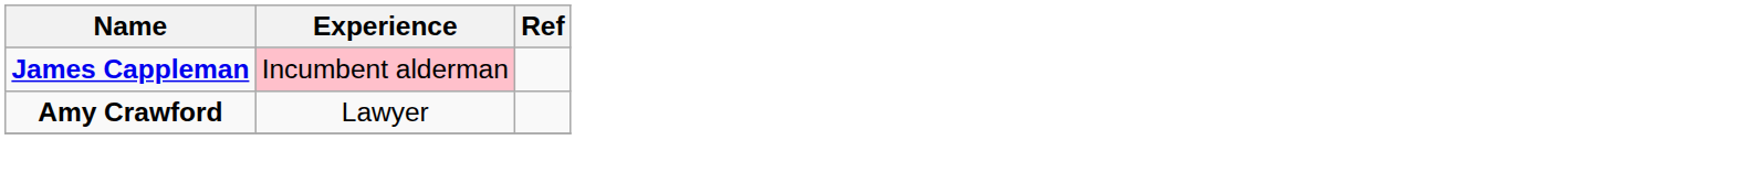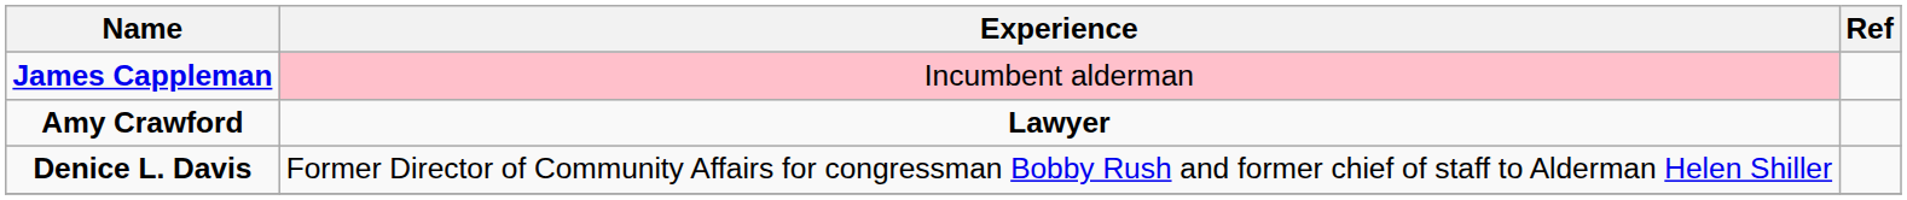 <table class="wikitable" style="text-align:center">
 <tr>
 <th>Name</th>
 <th>Experience</th>
 <th>Ref</th>
 </tr>
 <tr>
 <td><strong><a href='#'>James Cappleman</a></strong></td>
 <td style="background: pink;">Incumbent alderman</td>
 <td></td>
 </tr>
 <tr>
 <td><strong>Amy Crawford</strong></td>
-<td>Lawyer</td>
+<td><strong>Lawyer</strong></td>
+<td></td>
+</tr>
+<tr>
+<td><strong>Denice L. Davis</strong></td>
+<td>Former Director of Community Affairs for congressman <a href='#'>Bobby Rush</a> and former chief of staff to Alderman <a href='#'>Helen Shiller</a></td>
 <td></td>
 </tr>
 <tr>
 </tr>
 </table>
